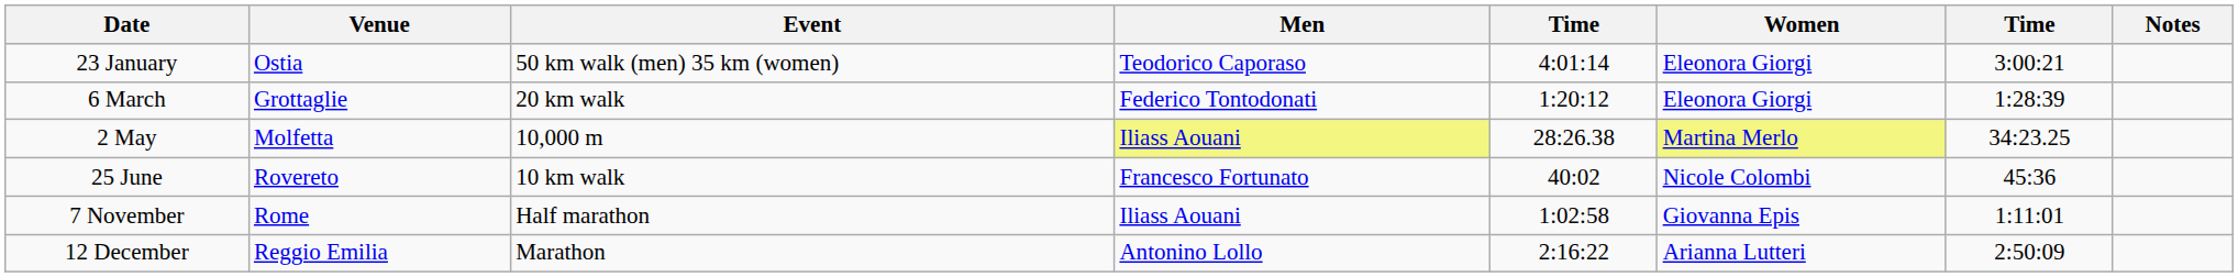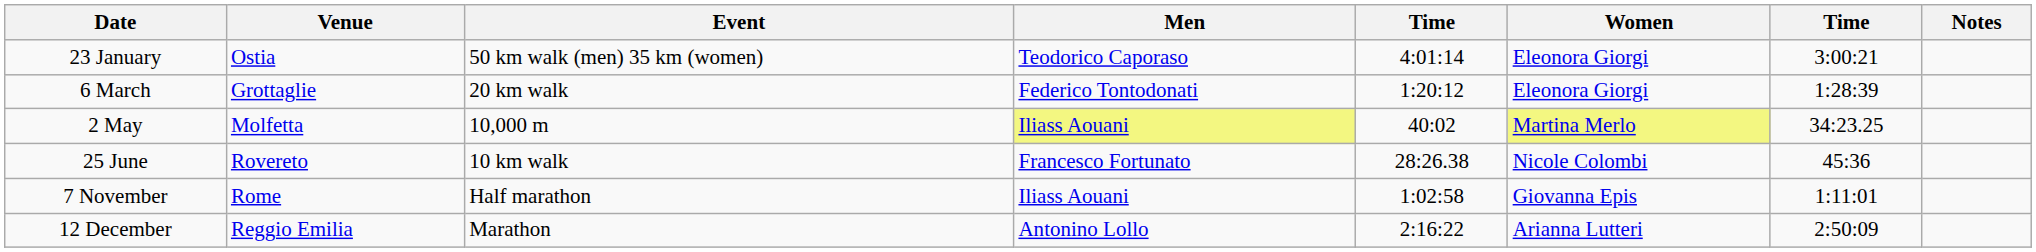 <table class="wikitable" width=70% style="font-size:90%; text-align:center;">
 <tr>
 <th>Date</th>
 <th>Venue</th>
 <th>Event</th>
 <th>Men</th>
 <th>Time</th>
 <th>Women</th>
 <th>Time</th>
 <th>Notes</th>
 </tr>
 <tr>
 <td>23 January</td>
 <td align=left><a href='#'>Ostia</a></td>
 <td align=left>50 km walk (men) 35 km (women)</td>
 <td align=left><a href='#'>Teodorico Caporaso</a></td>
 <td>4:01:14</td>
 <td align=left><a href='#'>Eleonora Giorgi</a></td>
 <td>3:00:21</td>
 <td></td>
 </tr>
 <tr>
 <td>6 March</td>
 <td align=left><a href='#'>Grottaglie</a></td>
 <td align=left>20 km walk</td>
 <td align=left><a href='#'>Federico Tontodonati</a></td>
 <td>1:20:12</td>
 <td align=left><a href='#'>Eleonora Giorgi</a></td>
 <td>1:28:39</td>
 <td></td>
 </tr>
 <tr>
 <td>2 May</td>
 <td align=left><a href='#'>Molfetta</a></td>
 <td align=left>10,000 m</td>
 <td align=left bgcolor=#F3F781><a href='#'>Iliass Aouani</a></td>
-<td>28:26.38</td>
+<td>40:02</td>
 <td align=left bgcolor=#F3F781><a href='#'>Martina Merlo</a></td>
 <td>34:23.25</td>
 <td></td>
 </tr>
 <tr>
 <td>25 June</td>
 <td align=left><a href='#'>Rovereto</a></td>
 <td align=left>10 km walk</td>
 <td align=left><a href='#'>Francesco Fortunato</a></td>
-<td>40:02</td>
+<td>28:26.38</td>
 <td align=left><a href='#'>Nicole Colombi</a></td>
 <td>45:36</td>
 <td></td>
 </tr>
 <tr>
 <td>7 November</td>
 <td align=left><a href='#'>Rome</a></td>
 <td align=left>Half marathon</td>
 <td align=left><a href='#'>Iliass Aouani</a></td>
 <td>1:02:58</td>
 <td align=left><a href='#'>Giovanna Epis</a></td>
 <td>1:11:01</td>
 <td></td>
 </tr>
 <tr>
 <td>12 December</td>
 <td align=left><a href='#'>Reggio Emilia</a></td>
 <td align=left>Marathon</td>
 <td align=left><a href='#'>Antonino Lollo</a></td>
 <td>2:16:22</td>
 <td align=left><a href='#'>Arianna Lutteri</a></td>
 <td>2:50:09</td>
 <td></td>
 </tr>
 </table>
